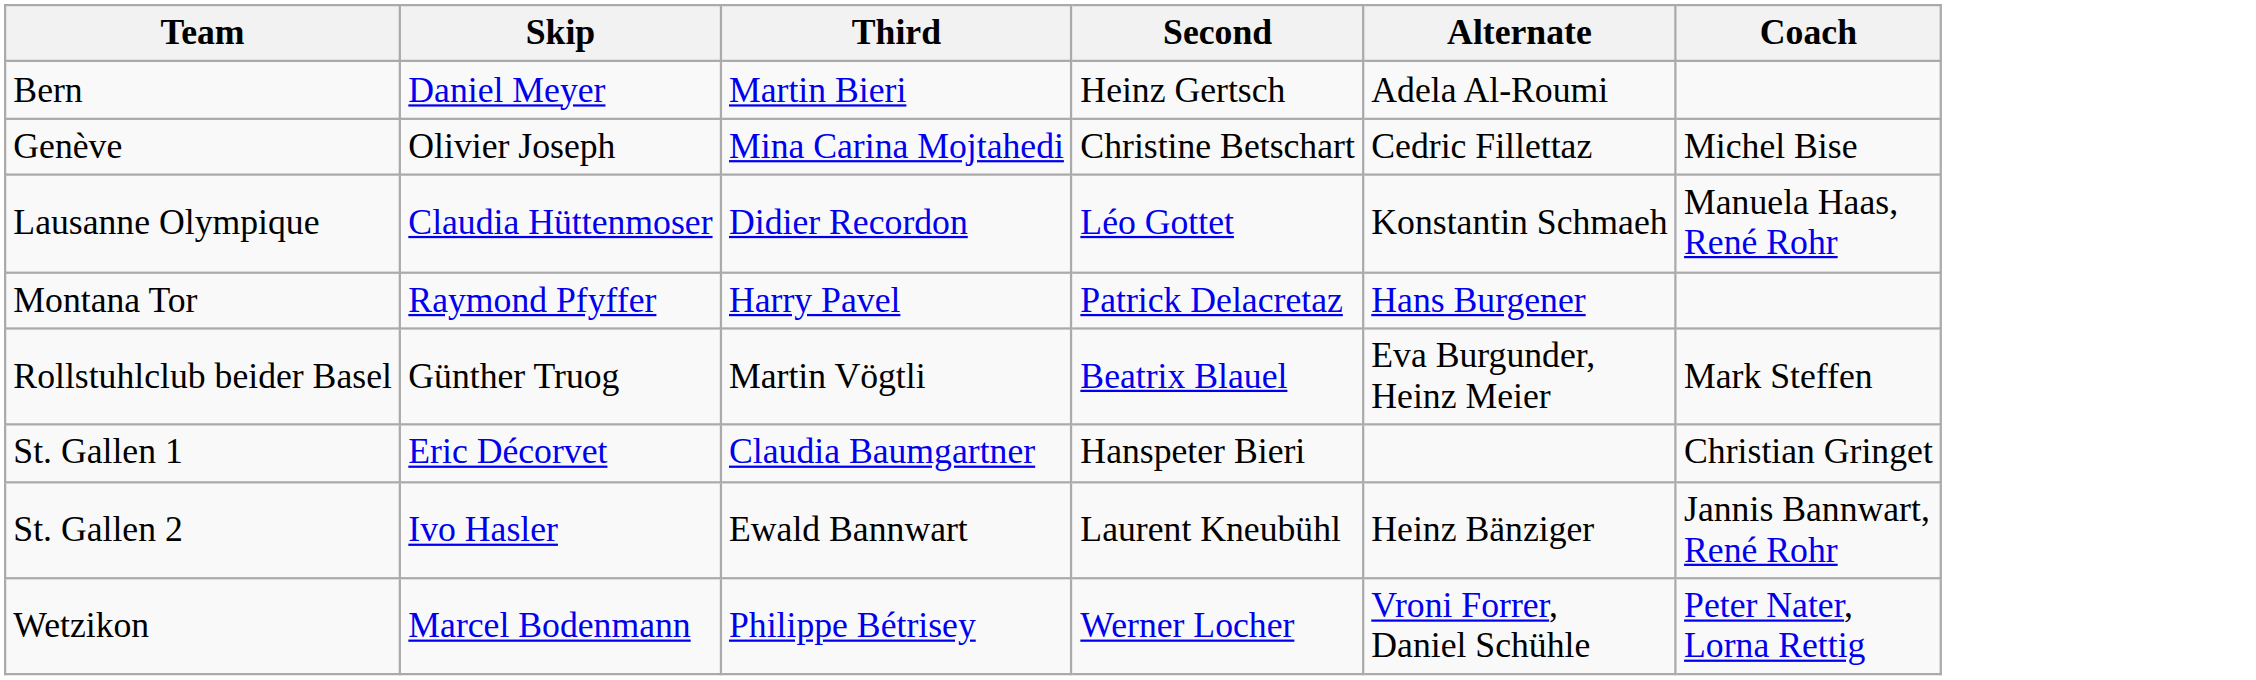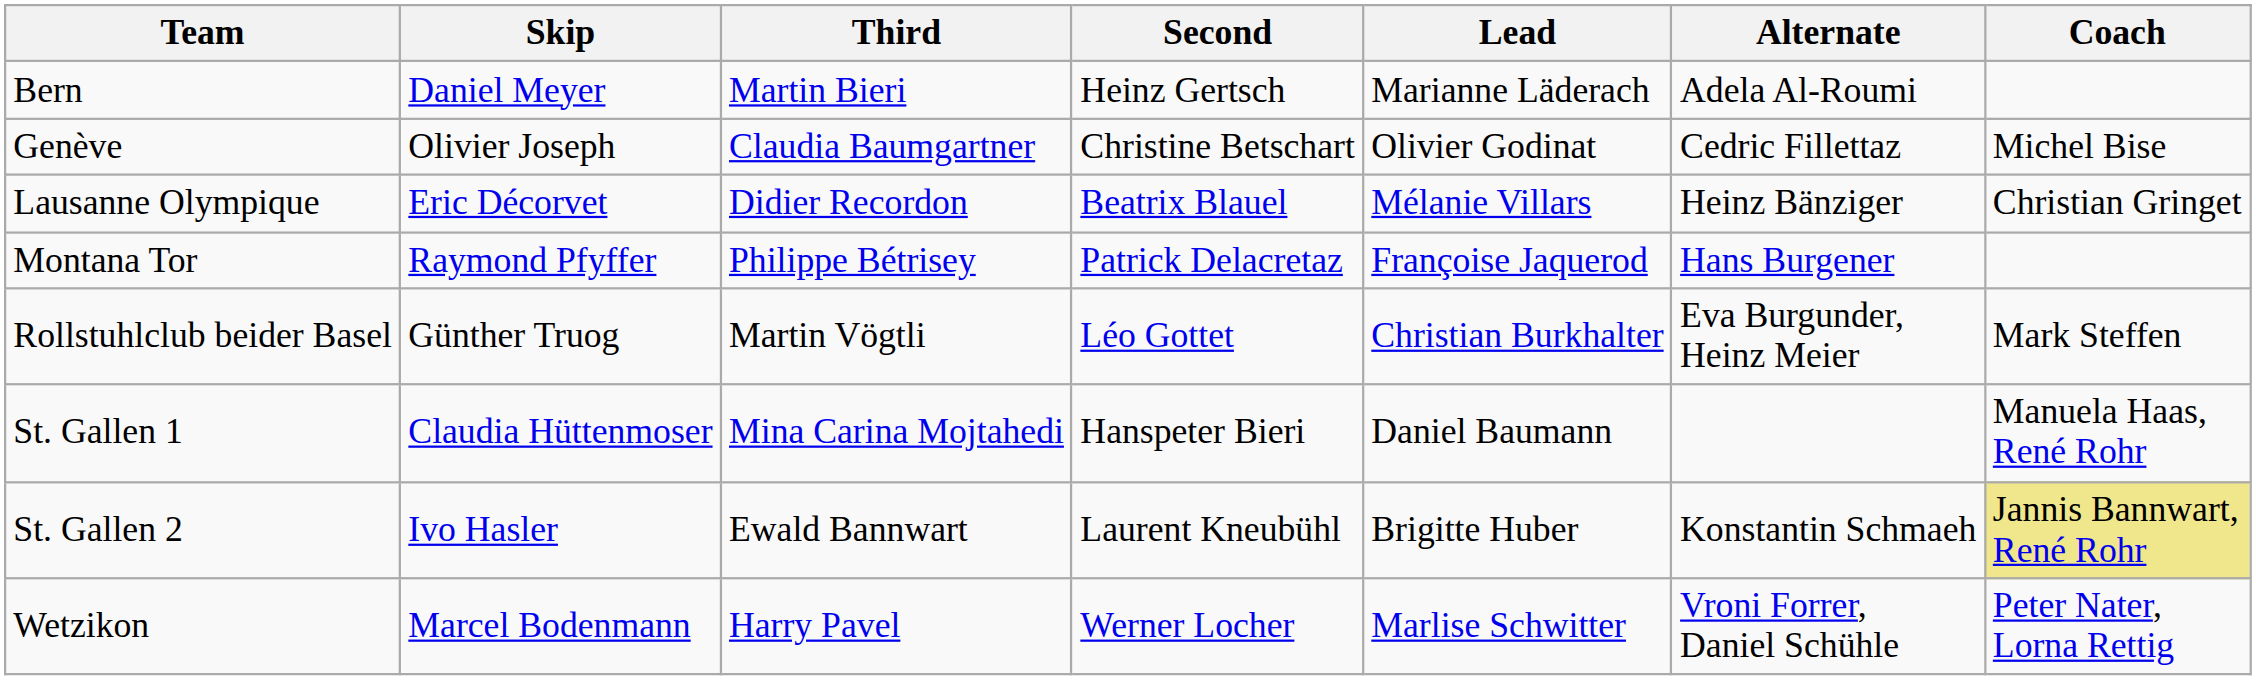 <table class="wikitable">
 <tr>
 <th scope="col">Team</th>
 <th scope="col">Skip</th>
 <th scope="col">Third</th>
 <th scope="col">Second</th>
+<th scope="col">Lead</th>
 <th scope="col">Alternate</th>
 <th scope="col">Coach</th>
 </tr>
 <tr>
 <td>Bern</td>
 <td><a href='#'>Daniel Meyer</a></td>
 <td><a href='#'>Martin Bieri</a></td>
 <td>Heinz Gertsch</td>
+<td>Marianne Läderach</td>
 <td>Adela Al-Roumi</td>
 <td></td>
 </tr>
 <tr>
 <td>Genève</td>
 <td>Olivier Joseph</td>
-<td><a href='#'>Mina Carina Mojtahedi</a></td>
+<td><a href='#'>Claudia Baumgartner</a></td>
 <td>Christine Betschart</td>
+<td>Olivier Godinat</td>
 <td>Cedric Fillettaz</td>
 <td>Michel Bise</td>
 </tr>
 <tr>
 <td>Lausanne Olympique</td>
-<td><a href='#'>Claudia Hüttenmoser</a></td>
+<td><a href='#'>Eric Décorvet</a></td>
 <td><a href='#'>Didier Recordon</a></td>
-<td><a href='#'>Léo Gottet</a></td>
-<td>Konstantin Schmaeh</td>
-<td>Manuela Haas,<br><a href='#'>René Rohr</a></td>
+<td><a href='#'>Beatrix Blauel</a></td>
+<td><a href='#'>Mélanie Villars</a></td>
+<td>Heinz Bänziger</td>
+<td>Christian Gringet</td>
 </tr>
 <tr>
 <td>Montana Tor</td>
 <td><a href='#'>Raymond Pfyffer</a></td>
-<td><a href='#'>Harry Pavel</a></td>
+<td><a href='#'>Philippe Bétrisey</a></td>
 <td><a href='#'>Patrick Delacretaz</a></td>
+<td><a href='#'>Françoise Jaquerod</a></td>
 <td><a href='#'>Hans Burgener</a></td>
 <td></td>
 </tr>
 <tr>
 <td>Rollstuhlclub beider Basel</td>
 <td>Günther Truog</td>
 <td>Martin Vögtli</td>
-<td><a href='#'>Beatrix Blauel</a></td>
+<td><a href='#'>Léo Gottet</a></td>
+<td><a href='#'>Christian Burkhalter</a></td>
 <td>Eva Burgunder,<br>Heinz Meier</td>
 <td>Mark Steffen</td>
 </tr>
 <tr>
 <td>St. Gallen 1</td>
-<td><a href='#'>Eric Décorvet</a></td>
-<td><a href='#'>Claudia Baumgartner</a></td>
+<td><a href='#'>Claudia Hüttenmoser</a></td>
+<td><a href='#'>Mina Carina Mojtahedi</a></td>
 <td>Hanspeter Bieri</td>
+<td>Daniel Baumann</td>
 <td></td>
-<td>Christian Gringet</td>
+<td>Manuela Haas,<br><a href='#'>René Rohr</a></td>
 </tr>
 <tr>
 <td>St. Gallen 2</td>
 <td><a href='#'>Ivo Hasler</a></td>
 <td>Ewald Bannwart</td>
 <td>Laurent Kneubühl</td>
-<td>Heinz Bänziger</td>
-<td>Jannis Bannwart,<br><a href='#'>René Rohr</a></td>
+<td>Brigitte Huber</td>
+<td>Konstantin Schmaeh</td>
+<td style="background: khaki;">Jannis Bannwart,<br><a href='#'>René Rohr</a></td>
 </tr>
 <tr>
 <td>Wetzikon</td>
 <td><a href='#'>Marcel Bodenmann</a></td>
-<td><a href='#'>Philippe Bétrisey</a></td>
+<td><a href='#'>Harry Pavel</a></td>
 <td><a href='#'>Werner Locher</a></td>
+<td><a href='#'>Marlise Schwitter</a></td>
 <td><a href='#'>Vroni Forrer</a>,<br>Daniel Schühle</td>
 <td><a href='#'>Peter Nater</a>,<br><a href='#'>Lorna Rettig</a></td>
 </tr>
 </table>
